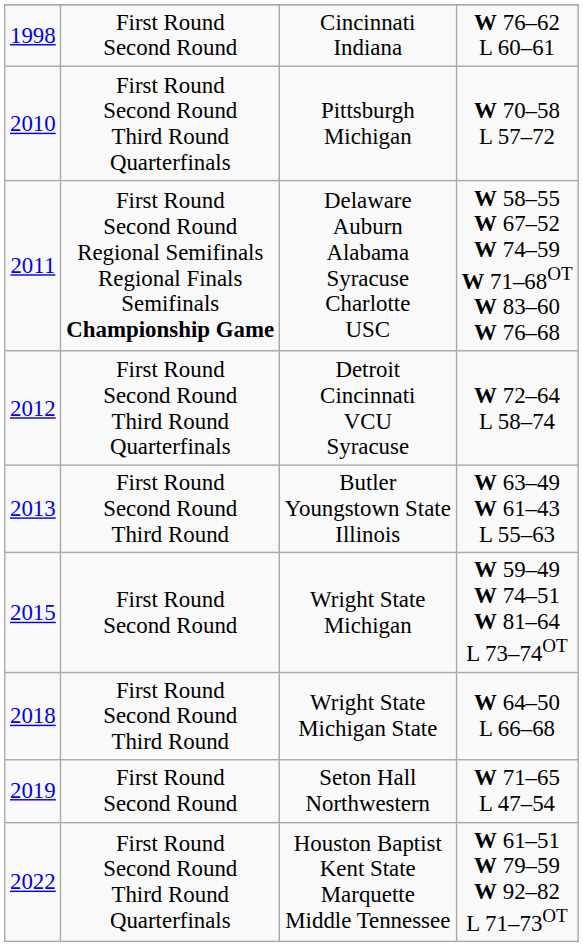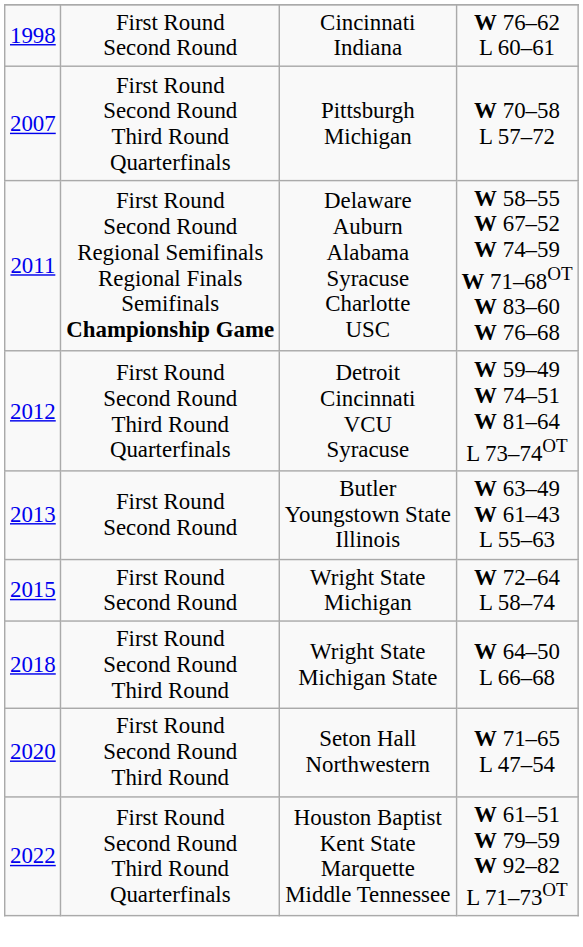 <table class="wikitable" style="text-align:center;">
 <tr align="center">
 </tr>
 <tr>
 <td><a href='#'>1998</a></td>
 <td>First Round<br>Second Round</td>
 <td>Cincinnati<br>Indiana</td>
 <td><strong>W</strong> 76–62<br>L 60–61</td>
 </tr>
 <tr>
-<td><a href='#'>2010</a></td>
+<td><a href='#'>2007</a></td>
 <td>First Round<br>Second Round<br>Third Round<br>Quarterfinals</td>
 <td>Pittsburgh<br>Michigan</td>
 <td><strong>W</strong> 70–58<br>L 57–72</td>
 </tr>
 <tr>
 <td><a href='#'>2011</a></td>
 <td>First Round<br>Second Round<br>Regional Semifinals<br>Regional Finals<br>Semifinals<br><strong>Championship Game</strong></td>
 <td>Delaware<br>Auburn<br>Alabama <br>Syracuse<br>Charlotte<br>USC</td>
 <td><strong>W</strong> 58–55<br><strong>W</strong> 67–52<br><strong>W</strong> 74–59<br><strong>W</strong> 71–68<sup>OT</sup><br><strong>W</strong> 83–60<br><strong>W</strong> 76–68</td>
 </tr>
 <tr>
 <td><a href='#'>2012</a></td>
 <td>First Round<br>Second Round<br>Third Round<br>Quarterfinals</td>
 <td>Detroit<br>Cincinnati<br>VCU<br>Syracuse</td>
-<td><strong>W</strong> 72–64<br>L 58–74</td>
+<td><strong>W</strong> 59–49<br><strong>W</strong> 74–51<br><strong>W</strong> 81–64<br>L 73–74<sup>OT</sup></td>
 </tr>
 <tr>
 <td><a href='#'>2013</a></td>
-<td>First Round<br>Second Round<br>Third Round</td>
+<td>First Round<br>Second Round</td>
 <td>Butler<br>Youngstown State<br>Illinois</td>
 <td><strong>W</strong> 63–49<br><strong>W</strong> 61–43<br>L 55–63</td>
 </tr>
 <tr>
 <td><a href='#'>2015</a></td>
 <td>First Round<br>Second Round</td>
 <td>Wright State<br>Michigan</td>
-<td><strong>W</strong> 59–49<br><strong>W</strong> 74–51<br><strong>W</strong> 81–64<br>L 73–74<sup>OT</sup></td>
+<td><strong>W</strong> 72–64<br>L 58–74</td>
 </tr>
 <tr>
 <td><a href='#'>2018</a></td>
 <td>First Round<br>Second Round<br>Third Round</td>
 <td>Wright State<br>Michigan State</td>
 <td><strong>W</strong> 64–50<br>L 66–68</td>
 </tr>
 <tr>
-<td><a href='#'>2019</a></td>
-<td>First Round<br>Second Round</td>
+<td><a href='#'>2020</a></td>
+<td>First Round<br>Second Round<br>Third Round</td>
 <td>Seton Hall<br>Northwestern</td>
 <td><strong>W</strong> 71–65<br>L 47–54</td>
 </tr>
 <tr>
 <td><a href='#'>2022</a></td>
 <td>First Round<br>Second Round<br>Third Round<br>Quarterfinals</td>
 <td>Houston Baptist<br>Kent State<br> Marquette<br>Middle Tennessee</td>
 <td><strong>W</strong> 61–51<br><strong>W</strong> 79–59<br><strong>W</strong> 92–82<br>L 71–73<sup>OT</sup></td>
 </tr>
 </table>
